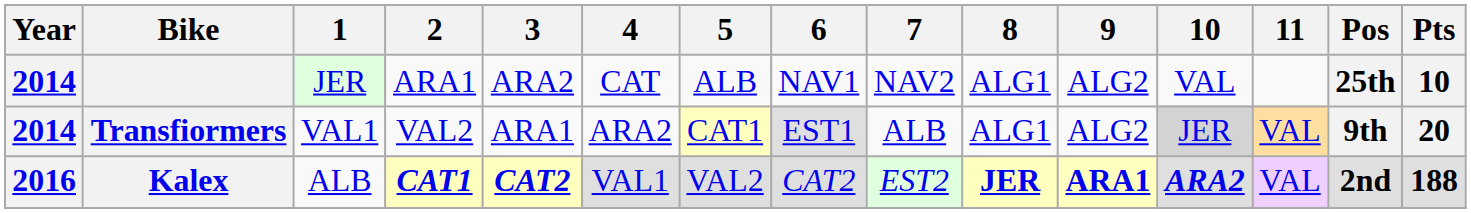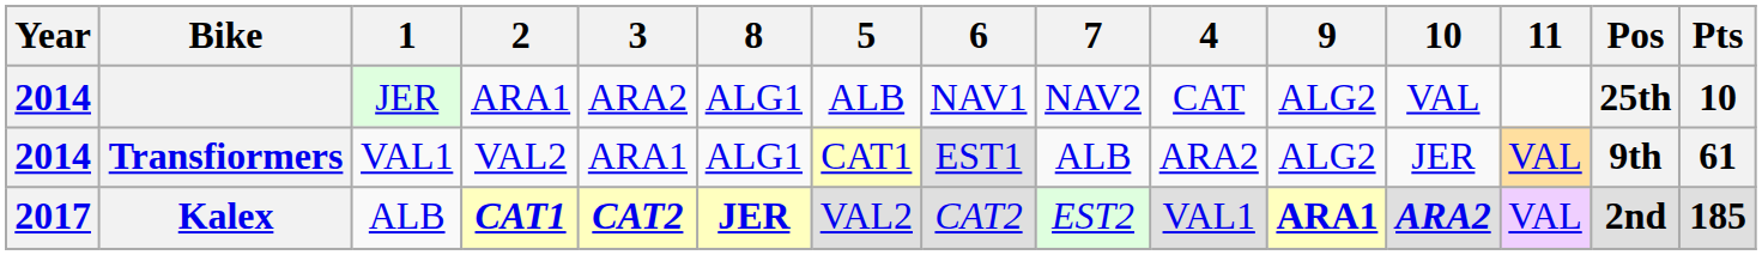 <table class="wikitable" style="text-align:center">
 <tr>
 <th>Year</th>
 <th>Bike</th>
 <th>1</th>
 <th>2</th>
 <th>3</th>
-<th>4</th>
+<th>8</th>
 <th>5</th>
 <th>6</th>
 <th>7</th>
-<th>8</th>
+<th>4</th>
 <th>9</th>
 <th>10</th>
 <th>11</th>
 <th>Pos</th>
 <th>Pts</th>
 </tr>
 <tr>
 <th><a href='#'>2014</a></th>
 <th></th>
 <td style="background:#dfffdf;"><a href='#'>JER</a><br></td>
 <td><a href='#'>ARA1</a></td>
 <td><a href='#'>ARA2</a></td>
-<td><a href='#'>CAT</a></td>
+<td><a href='#'>ALG1</a></td>
 <td><a href='#'>ALB</a></td>
 <td><a href='#'>NAV1</a></td>
 <td><a href='#'>NAV2</a></td>
-<td><a href='#'>ALG1</a></td>
+<td><a href='#'>CAT</a></td>
 <td><a href='#'>ALG2</a></td>
 <td><a href='#'>VAL</a></td>
 <td></td>
 <th>25th</th>
 <th>10</th>
 </tr>
 <tr>
 <th><a href='#'>2014</a></th>
 <th><a href='#'>Transfiormers</a></th>
 <td><a href='#'>VAL1</a></td>
 <td><a href='#'>VAL2</a></td>
 <td><a href='#'>ARA1</a></td>
-<td><a href='#'>ARA2</a></td>
+<td><a href='#'>ALG1</a></td>
 <td style="background:#ffffbf;"><a href='#'>CAT1</a><br></td>
 <td style="background:#dfdfdf;"><a href='#'>EST1</a><br></td>
 <td><a href='#'>ALB</a></td>
-<td><a href='#'>ALG1</a></td>
+<td><a href='#'>ARA2</a></td>
 <td><a href='#'>ALG2</a></td>
-<td style="background: lightgrey;"><a href='#'>JER</a></td>
+<td><a href='#'>JER</a></td>
 <td style="background:#ffdf9f;"><a href='#'>VAL</a><br></td>
 <th>9th</th>
-<th>20</th>
+<th>61</th>
 </tr>
 <tr>
-<th><a href='#'>2016</a></th>
+<th><a href='#'>2017</a></th>
 <th><a href='#'>Kalex</a></th>
 <td><a href='#'>ALB</a></td>
 <td style="background:#ffffbf;"><strong><em><a href='#'>CAT1</a></em></strong><br></td>
 <td style="background:#ffffbf;"><strong><em><a href='#'>CAT2</a></em></strong><br></td>
-<td style="background:#dfdfdf;"><a href='#'>VAL1</a><br></td>
+<td style="background:#ffffbf;"><strong><a href='#'>JER</a></strong><br></td>
 <td style="background:#dfdfdf;"><a href='#'>VAL2</a><br></td>
 <td style="background:#dfdfdf;"><em><a href='#'>CAT2</a></em><br></td>
 <td style="background:#dfffdf;"><em><a href='#'>EST2</a></em><br></td>
-<td style="background:#ffffbf;"><strong><a href='#'>JER</a></strong><br></td>
+<td style="background:#dfdfdf;"><a href='#'>VAL1</a><br></td>
 <td style="background:#ffffbf;"><strong><a href='#'>ARA1</a></strong><br></td>
 <td style="background:#dfdfdf;"><strong><em><a href='#'>ARA2</a></em></strong><br></td>
 <td style="background:#efcfff;"><a href='#'>VAL</a><br></td>
 <th style="background:#dfdfdf;">2nd</th>
-<th style="background:#dfdfdf;">188</th>
+<th style="background:#dfdfdf;">185</th>
 </tr>
 </table>
